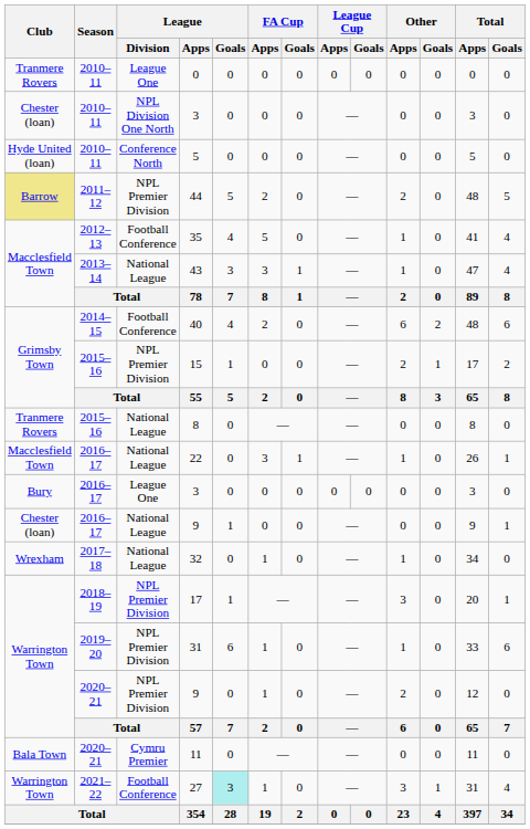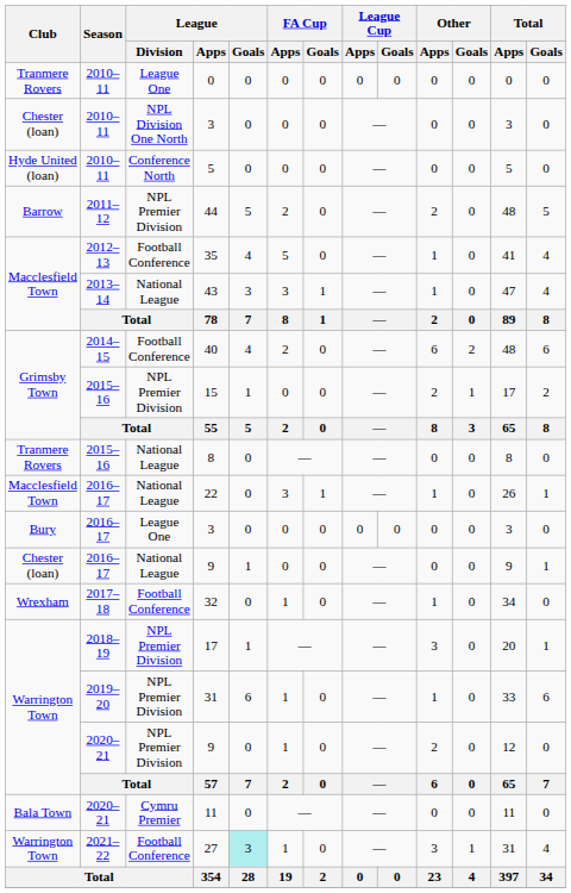 <table class=wikitable style="text-align:center">
 <tr>
 <th rowspan=2>Club</th>
 <th rowspan=2>Season</th>
 <th colspan=3>League</th>
 <th colspan=2><a href='#'>FA Cup</a></th>
 <th colspan=2><a href='#'>League Cup</a></th>
 <th colspan=2>Other</th>
 <th colspan=2>Total</th>
 </tr>
 <tr>
 <th>Division</th>
 <th>Apps</th>
 <th>Goals</th>
 <th>Apps</th>
 <th>Goals</th>
 <th>Apps</th>
 <th>Goals</th>
 <th>Apps</th>
 <th>Goals</th>
 <th>Apps</th>
 <th>Goals</th>
 </tr>
 <tr>
 <td><a href='#'>Tranmere Rovers</a></td>
 <td><a href='#'>2010–11</a></td>
 <td><a href='#'>League One</a></td>
 <td>0</td>
 <td>0</td>
 <td>0</td>
 <td>0</td>
 <td>0</td>
 <td>0</td>
 <td>0</td>
 <td>0</td>
 <td>0</td>
 <td>0</td>
 </tr>
 <tr>
 <td><a href='#'>Chester</a> (loan)</td>
 <td><a href='#'>2010–11</a></td>
 <td><a href='#'>NPL Division One North</a></td>
 <td>3</td>
 <td>0</td>
 <td>0</td>
 <td>0</td>
 <td colspan=2>—</td>
 <td>0</td>
 <td>0</td>
 <td>3</td>
 <td>0</td>
 </tr>
 <tr>
 <td><a href='#'>Hyde United</a> (loan)</td>
 <td><a href='#'>2010–11</a></td>
 <td><a href='#'>Conference North</a></td>
 <td>5</td>
 <td>0</td>
 <td>0</td>
 <td>0</td>
 <td colspan=2>—</td>
 <td>0</td>
 <td>0</td>
 <td>5</td>
 <td>0</td>
 </tr>
 <tr>
-<td style="background: khaki;"><a href='#'>Barrow</a></td>
+<td><a href='#'>Barrow</a></td>
 <td><a href='#'>2011–12</a></td>
 <td>NPL Premier Division</td>
 <td>44</td>
 <td>5</td>
 <td>2</td>
 <td>0</td>
 <td colspan=2>—</td>
 <td>2</td>
 <td>0</td>
 <td>48</td>
 <td>5</td>
 </tr>
 <tr>
 <td rowspan=3><a href='#'>Macclesfield Town</a></td>
 <td><a href='#'>2012–13</a></td>
 <td>Football Conference</td>
 <td>35</td>
 <td>4</td>
 <td>5</td>
 <td>0</td>
 <td colspan=2>—</td>
 <td>1</td>
 <td>0</td>
 <td>41</td>
 <td>4</td>
 </tr>
 <tr>
 <td><a href='#'>2013–14</a></td>
 <td>National League</td>
 <td>43</td>
 <td>3</td>
 <td>3</td>
 <td>1</td>
 <td colspan=2>—</td>
 <td>1</td>
 <td>0</td>
 <td>47</td>
 <td>4</td>
 </tr>
 <tr>
 <th colspan=2>Total</th>
 <th>78</th>
 <th>7</th>
 <th>8</th>
 <th>1</th>
 <th colspan=2>—</th>
 <th>2</th>
 <th>0</th>
 <th>89</th>
 <th>8</th>
 </tr>
 <tr>
 <td rowspan=3><a href='#'>Grimsby Town</a></td>
 <td><a href='#'>2014–15</a></td>
 <td>Football Conference</td>
 <td>40</td>
 <td>4</td>
 <td>2</td>
 <td>0</td>
 <td colspan=2>—</td>
 <td>6</td>
 <td>2</td>
 <td>48</td>
 <td>6</td>
 </tr>
 <tr>
 <td><a href='#'>2015–16</a></td>
 <td>NPL Premier Division</td>
 <td>15</td>
 <td>1</td>
 <td>0</td>
 <td>0</td>
 <td colspan=2>—</td>
 <td>2</td>
 <td>1</td>
 <td>17</td>
 <td>2</td>
 </tr>
 <tr>
 <th colspan=2>Total</th>
 <th>55</th>
 <th>5</th>
 <th>2</th>
 <th>0</th>
 <th colspan=2>—</th>
 <th>8</th>
 <th>3</th>
 <th>65</th>
 <th>8</th>
 </tr>
 <tr>
 <td><a href='#'>Tranmere Rovers</a></td>
 <td><a href='#'>2015–16</a></td>
 <td>National League</td>
 <td>8</td>
 <td>0</td>
 <td colspan=2>—</td>
 <td colspan=2>—</td>
 <td>0</td>
 <td>0</td>
 <td>8</td>
 <td>0</td>
 </tr>
 <tr>
 <td><a href='#'>Macclesfield Town</a></td>
 <td><a href='#'>2016–17</a></td>
 <td>National League</td>
 <td>22</td>
 <td>0</td>
 <td>3</td>
 <td>1</td>
 <td colspan=2>—</td>
 <td>1</td>
 <td>0</td>
 <td>26</td>
 <td>1</td>
 </tr>
 <tr>
 <td><a href='#'>Bury</a></td>
 <td><a href='#'>2016–17</a></td>
 <td>League One</td>
 <td>3</td>
 <td>0</td>
 <td>0</td>
 <td>0</td>
 <td>0</td>
 <td>0</td>
 <td>0</td>
 <td>0</td>
 <td>3</td>
 <td>0</td>
 </tr>
 <tr>
 <td><a href='#'>Chester</a> (loan)</td>
 <td><a href='#'>2016–17</a></td>
 <td>National League</td>
 <td>9</td>
 <td>1</td>
 <td>0</td>
 <td>0</td>
 <td colspan=2>—</td>
 <td>0</td>
 <td>0</td>
 <td>9</td>
 <td>1</td>
 </tr>
 <tr>
 <td><a href='#'>Wrexham</a></td>
 <td><a href='#'>2017–18</a></td>
-<td>National League</td>
+<td><a href='#'>Football Conference</a></td>
 <td>32</td>
 <td>0</td>
 <td>1</td>
 <td>0</td>
 <td colspan=2>—</td>
 <td>1</td>
 <td>0</td>
 <td>34</td>
 <td>0</td>
 </tr>
 <tr>
 <td rowspan=4><a href='#'>Warrington Town</a></td>
 <td><a href='#'>2018–19</a></td>
 <td><a href='#'>NPL Premier Division</a></td>
 <td>17</td>
 <td>1</td>
 <td colspan=2>—</td>
 <td colspan=2>—</td>
 <td>3</td>
 <td>0</td>
 <td>20</td>
 <td>1</td>
 </tr>
 <tr>
 <td><a href='#'>2019–20</a></td>
 <td>NPL Premier Division</td>
 <td>31</td>
 <td>6</td>
 <td>1</td>
 <td>0</td>
 <td colspan=2>—</td>
 <td>1</td>
 <td>0</td>
 <td>33</td>
 <td>6</td>
 </tr>
 <tr>
 <td><a href='#'>2020–21</a></td>
 <td>NPL Premier Division</td>
 <td>9</td>
 <td>0</td>
 <td>1</td>
 <td>0</td>
 <td colspan=2>—</td>
 <td>2</td>
 <td>0</td>
 <td>12</td>
 <td>0</td>
 </tr>
 <tr>
 <th colspan=2>Total</th>
 <th>57</th>
 <th>7</th>
 <th>2</th>
 <th>0</th>
 <th colspan=2>—</th>
 <th>6</th>
 <th>0</th>
 <th>65</th>
 <th>7</th>
 </tr>
 <tr>
 <td><a href='#'>Bala Town</a></td>
 <td><a href='#'>2020–21</a></td>
 <td><a href='#'>Cymru Premier</a></td>
 <td>11</td>
 <td>0</td>
 <td colspan=2>—</td>
 <td colspan=2>—</td>
 <td>0</td>
 <td>0</td>
 <td>11</td>
 <td>0</td>
 </tr>
 <tr>
 <td><a href='#'>Warrington Town</a></td>
 <td><a href='#'>2021–22</a></td>
 <td><a href='#'>Football Conference</a></td>
 <td>27</td>
 <td style="background: paleturquoise;">3</td>
 <td>1</td>
 <td>0</td>
 <td colspan=2>—</td>
 <td>3</td>
 <td>1</td>
 <td>31</td>
 <td>4</td>
 </tr>
 <tr>
 <th colspan=3>Total</th>
 <th>354</th>
 <th>28</th>
 <th>19</th>
 <th>2</th>
 <th>0</th>
 <th>0</th>
 <th>23</th>
 <th>4</th>
 <th>397</th>
 <th>34</th>
 </tr>
 <tr>
 </tr>
 </table>
